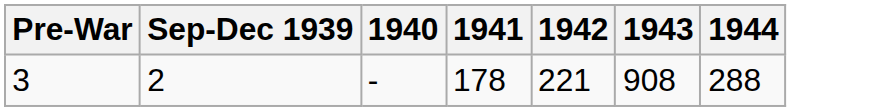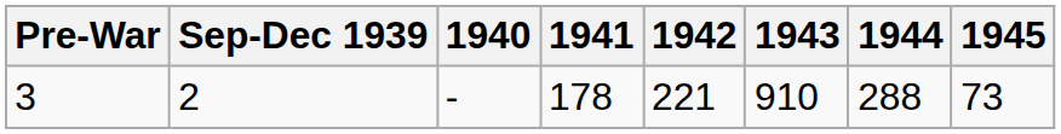 <table class="wikitable">
 <tr>
 <th>Pre-War</th>
 <th>Sep-Dec 1939</th>
 <th>1940</th>
 <th>1941</th>
 <th>1942</th>
 <th>1943</th>
 <th>1944</th>
+<th>1945</th>
 </tr>
 <tr>
 <td>3</td>
 <td>2</td>
 <td>-</td>
 <td>178</td>
 <td>221</td>
-<td>908</td>
+<td>910</td>
 <td>288</td>
+<td>73  </td>
 </tr>
 </table>
